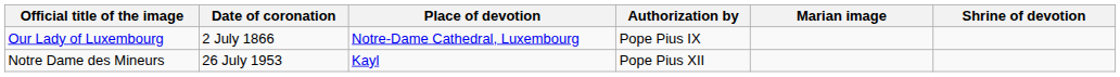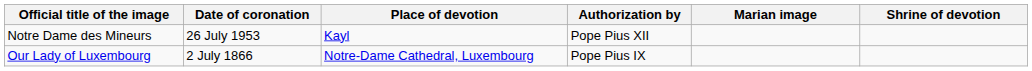 <table class="wikitable sortable" width="100%">
 <tr>
 <th>Official title of the image</th>
 <th data-sort-type="date">Date of coronation</th>
 <th>Place of devotion</th>
 <th>Authorization by</th>
 <th width=200px class=unsortable>Marian image</th>
 <th width=200px class=unsortable>Shrine of devotion</th>
 </tr>
 <tr>
+<td>Notre Dame des Mineurs</td>
+<td>26 July 1953</td>
+<td><a href='#'>Kayl</a></td>
+<td>Pope Pius XII</td>
+<td></td>
+<td></td>
+</tr>
+<tr>
 <td><a href='#'>Our Lady of Luxembourg</a></td>
 <td>2 July 1866</td>
 <td><a href='#'>Notre-Dame Cathedral, Luxembourg</a></td>
 <td>Pope Pius IX</td>
 <td></td>
 <td></td>
 </tr>
-<tr>
-<td>Notre Dame des Mineurs</td>
-<td>26 July 1953</td>
-<td><a href='#'>Kayl</a></td>
-<td>Pope Pius XII</td>
-<td></td>
-<td></td>
-</tr>
 </table>
